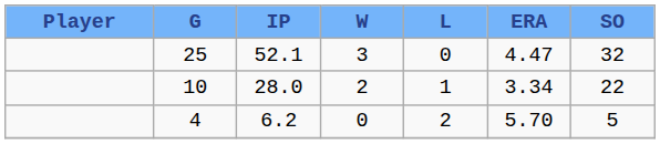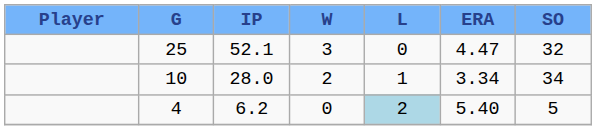 <table class="wikitable sortable">
 <tr>
 <th style="background:#74B4FA;color:#27408B;" width="16%">Player</th>
 <th style="background:#74B4FA;color:#27408B;" width="9%">G</th>
 <th style="background:#74B4FA;color:#27408B;" width="9%">IP</th>
 <th style="background:#74B4FA;color:#27408B;" width="9%">W</th>
 <th style="background:#74B4FA;color:#27408B;" width="9%">L</th>
 <th style="background:#74B4FA;color:#27408B;" width="9%">ERA</th>
 <th style="background:#74B4FA;color:#27408B;" width="9%">SO</th>
 </tr>
 <tr align="center">
 <td></td>
 <td>25</td>
 <td>52.1</td>
 <td>3</td>
 <td>0</td>
 <td>4.47</td>
 <td>32</td>
 </tr>
 <tr align="center">
 <td></td>
 <td>10</td>
 <td>28.0</td>
 <td>2</td>
 <td>1</td>
 <td>3.34</td>
-<td>22</td>
+<td>34</td>
 </tr>
 <tr align="center">
 <td></td>
 <td>4</td>
 <td>6.2</td>
 <td>0</td>
-<td>2</td>
-<td>5.70</td>
+<td style="background: lightblue;">2</td>
+<td>5.40</td>
 <td>5</td>
 </tr>
 <tr align="center">
 </tr>
 </table>
